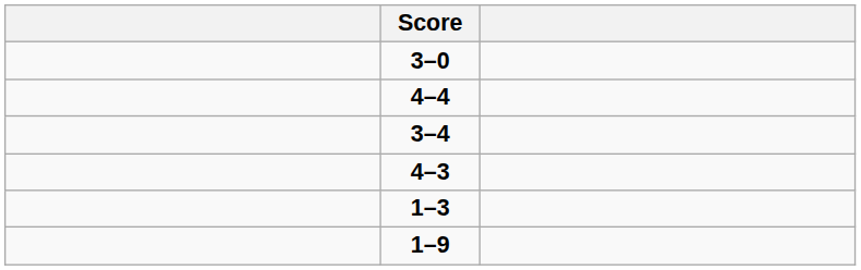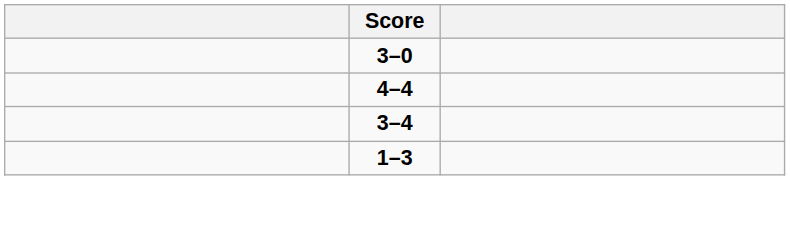 <table class="wikitable" style="text-align: center; font-size:100% ">
 <tr>
 <th align="right" width="250"></th>
 <th width="60">Score</th>
 <th align="left" width="250"></th>
 </tr>
 <tr>
 <td align=left><strong></strong></td>
 <td align=center><strong>3–0</strong></td>
 <td align=left></td>
 </tr>
 <tr>
 <td align=left></td>
 <td align=center><strong>4–4</strong></td>
 <td align=left></td>
 </tr>
 <tr>
 <td align=left></td>
 <td align=center><strong>3–4</strong></td>
 <td align=left><strong></strong></td>
 </tr>
 <tr>
-<td align=left><strong></strong></td>
-<td align=center><strong>4–3</strong></td>
-<td align=left></td>
-</tr>
-<tr>
 <td align=left></td>
 <td align=center><strong>1–3</strong></td>
 <td align=left><strong></strong></td>
 </tr>
-<tr>
-<td align=left></td>
-<td align=center><strong>1–9</strong></td>
-<td align=left><strong></strong></td>
-</tr>
 </table>
